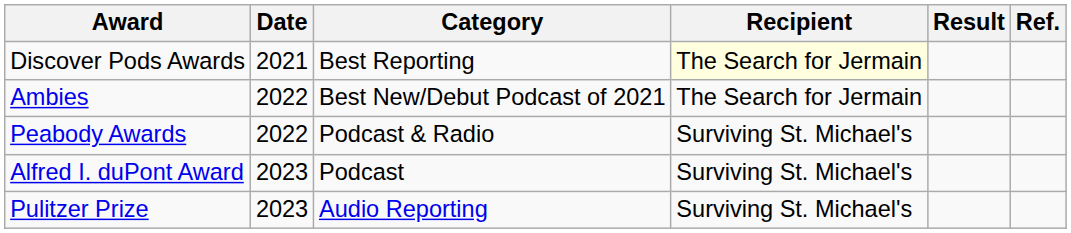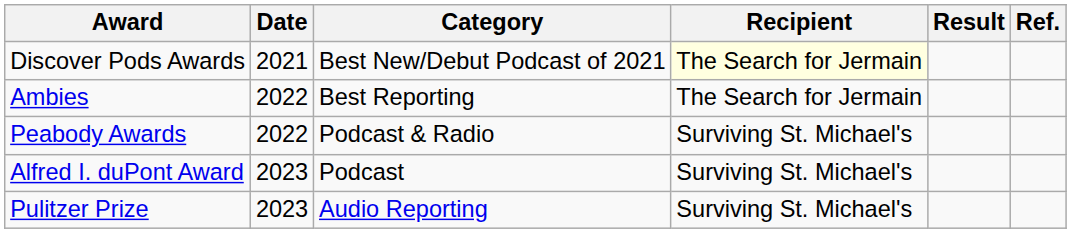 <table class="wikitable sortable">
 <tr>
 <th>Award</th>
 <th>Date</th>
 <th>Category</th>
 <th>Recipient</th>
 <th>Result</th>
 <th>Ref.</th>
 </tr>
 <tr>
 <td>Discover Pods Awards</td>
 <td>2021</td>
-<td>Best Reporting</td>
+<td>Best New/Debut Podcast of 2021</td>
 <td style="background: lightyellow;">The Search for Jermain</td>
 <td></td>
 <td></td>
 </tr>
 <tr>
 <td><a href='#'>Ambies</a></td>
 <td>2022</td>
-<td>Best New/Debut Podcast of 2021</td>
+<td>Best Reporting</td>
 <td>The Search for Jermain</td>
 <td></td>
 <td></td>
 </tr>
 <tr>
 <td><a href='#'>Peabody Awards</a></td>
 <td>2022</td>
 <td>Podcast & Radio</td>
 <td>Surviving St. Michael's</td>
 <td></td>
 <td></td>
 </tr>
 <tr>
 <td><a href='#'>Alfred I. duPont Award</a></td>
 <td>2023</td>
 <td>Podcast</td>
 <td>Surviving St. Michael's</td>
 <td></td>
 <td></td>
 </tr>
 <tr>
 <td><a href='#'>Pulitzer Prize</a></td>
 <td>2023</td>
 <td><a href='#'>Audio Reporting</a></td>
 <td>Surviving St. Michael's</td>
 <td></td>
 <td></td>
 </tr>
 </table>
